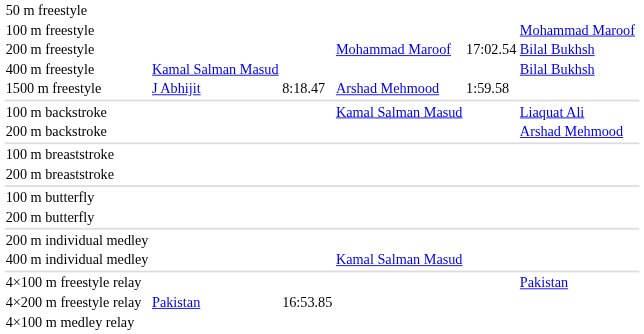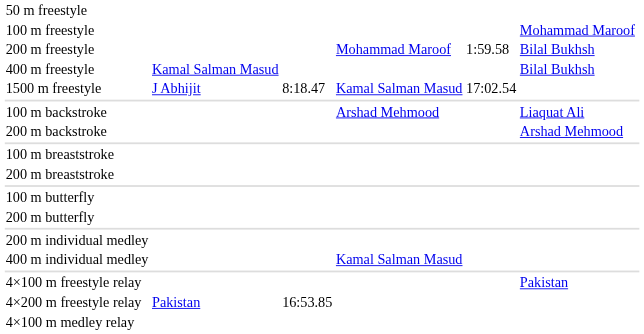 <table>
 <tr>
 <td>50 m freestyle</td>
 <td></td>
 <td></td>
 <td></td>
 <td></td>
 <td></td>
 <td></td>
 </tr>
 <tr>
 <td>100 m freestyle</td>
 <td></td>
 <td></td>
 <td></td>
 <td></td>
 <td> <a href='#'>Mohammad Maroof</a></td>
 <td></td>
 </tr>
 <tr>
 <td>200 m freestyle</td>
 <td></td>
 <td></td>
 <td> <a href='#'>Mohammad Maroof</a></td>
-<td>17:02.54</td>
+<td>1:59.58</td>
 <td> <a href='#'>Bilal Bukhsh</a></td>
 <td></td>
 </tr>
 <tr>
 <td>400 m freestyle</td>
 <td> <a href='#'>Kamal Salman Masud</a></td>
 <td></td>
 <td></td>
 <td></td>
 <td> <a href='#'>Bilal Bukhsh</a></td>
 <td></td>
 </tr>
 <tr>
 <td>1500 m freestyle</td>
 <td> <a href='#'>J Abhijit</a></td>
 <td>8:18.47</td>
-<td> <a href='#'>Arshad Mehmood</a></td>
-<td>1:59.58</td>
+<td> <a href='#'>Kamal Salman Masud</a></td>
+<td>17:02.54</td>
 <td></td>
 <td></td>
 </tr>
 <tr style="background:#ddd;">
 <td colspan=7></td>
 </tr>
 <tr valign="top">
 <td>100 m backstroke</td>
 <td></td>
 <td></td>
-<td> <a href='#'>Kamal Salman Masud</a></td>
+<td> <a href='#'>Arshad Mehmood</a></td>
 <td></td>
 <td> <a href='#'>Liaquat Ali</a></td>
 <td></td>
 </tr>
 <tr>
 <td>200 m backstroke</td>
 <td></td>
 <td></td>
 <td></td>
 <td></td>
 <td> <a href='#'>Arshad Mehmood</a></td>
 <td></td>
 </tr>
 <tr style="background:#ddd;">
 <td colspan=7></td>
 </tr>
 <tr valign="top">
 <td>100 m breaststroke</td>
 <td></td>
 <td></td>
 <td></td>
 <td></td>
 <td></td>
 <td></td>
 </tr>
 <tr>
 <td>200 m breaststroke</td>
 <td></td>
 <td></td>
 <td></td>
 <td></td>
 <td></td>
 <td></td>
 </tr>
 <tr style="background:#ddd;">
 <td colspan=7></td>
 </tr>
 <tr valign="top">
 <td>100 m butterfly</td>
 <td></td>
 <td></td>
 <td></td>
 <td></td>
 <td></td>
 <td></td>
 </tr>
 <tr>
 <td>200 m butterfly</td>
 <td></td>
 <td></td>
 <td></td>
 <td></td>
 <td></td>
 <td></td>
 </tr>
 <tr style="background:#ddd;">
 <td colspan=7></td>
 </tr>
 <tr valign="top">
 <td>200 m individual medley</td>
 <td></td>
 <td></td>
 <td></td>
 <td></td>
 <td></td>
 <td></td>
 </tr>
 <tr>
 <td>400 m individual medley</td>
 <td></td>
 <td></td>
 <td> <a href='#'>Kamal Salman Masud</a></td>
 <td></td>
 <td></td>
 <td></td>
 </tr>
 <tr style="background:#ddd;">
 <td colspan=7></td>
 </tr>
 <tr valign="top">
 <td>4×100 m freestyle relay</td>
 <td></td>
 <td></td>
 <td></td>
 <td></td>
 <td> <a href='#'>Pakistan</a></td>
 <td></td>
 </tr>
 <tr>
 <td>4×200 m freestyle relay</td>
 <td> <a href='#'>Pakistan</a></td>
 <td>16:53.85</td>
 <td></td>
 <td></td>
 <td></td>
 <td></td>
 </tr>
 <tr>
 <td>4×100 m medley relay</td>
 <td></td>
 <td></td>
 <td></td>
 <td></td>
 <td></td>
 <td></td>
 </tr>
 </table>
